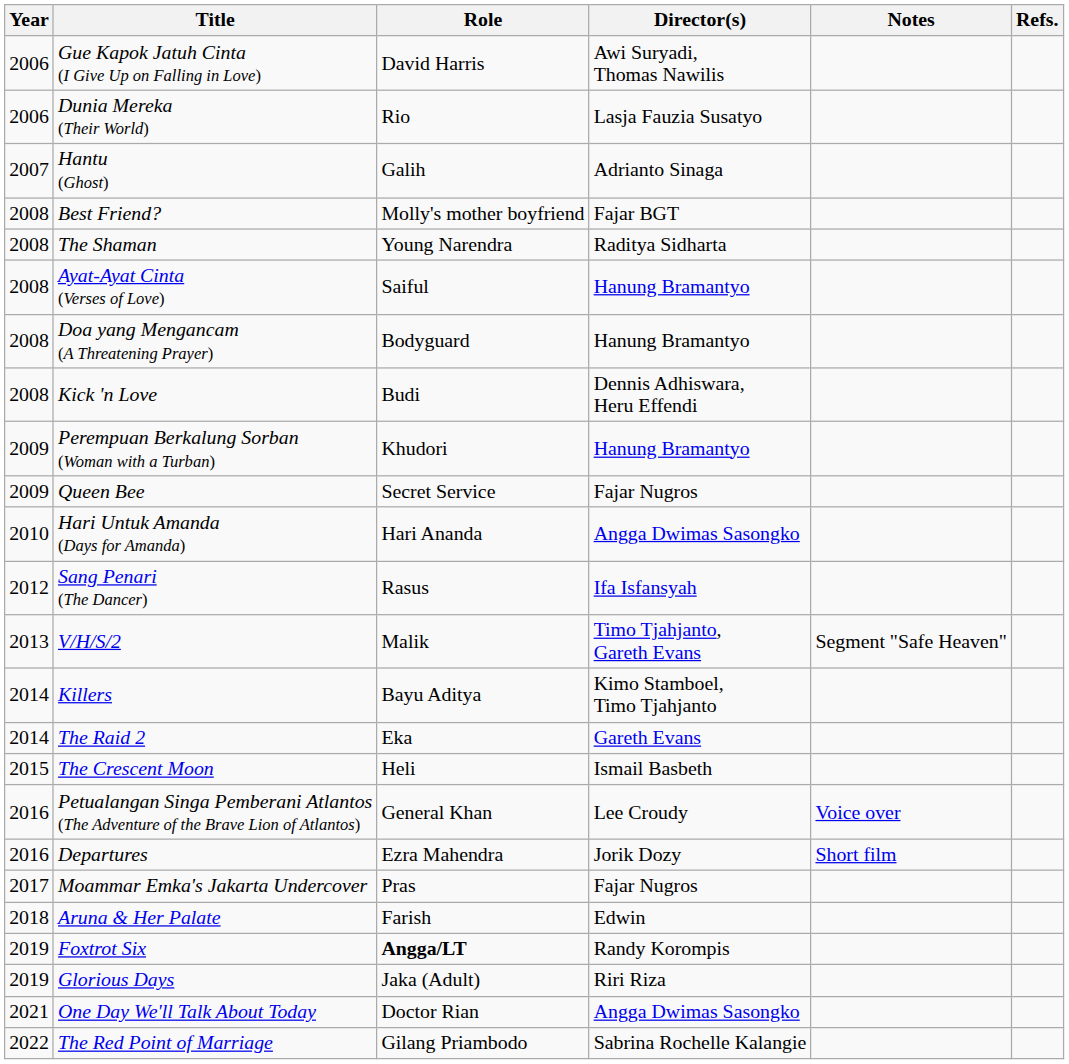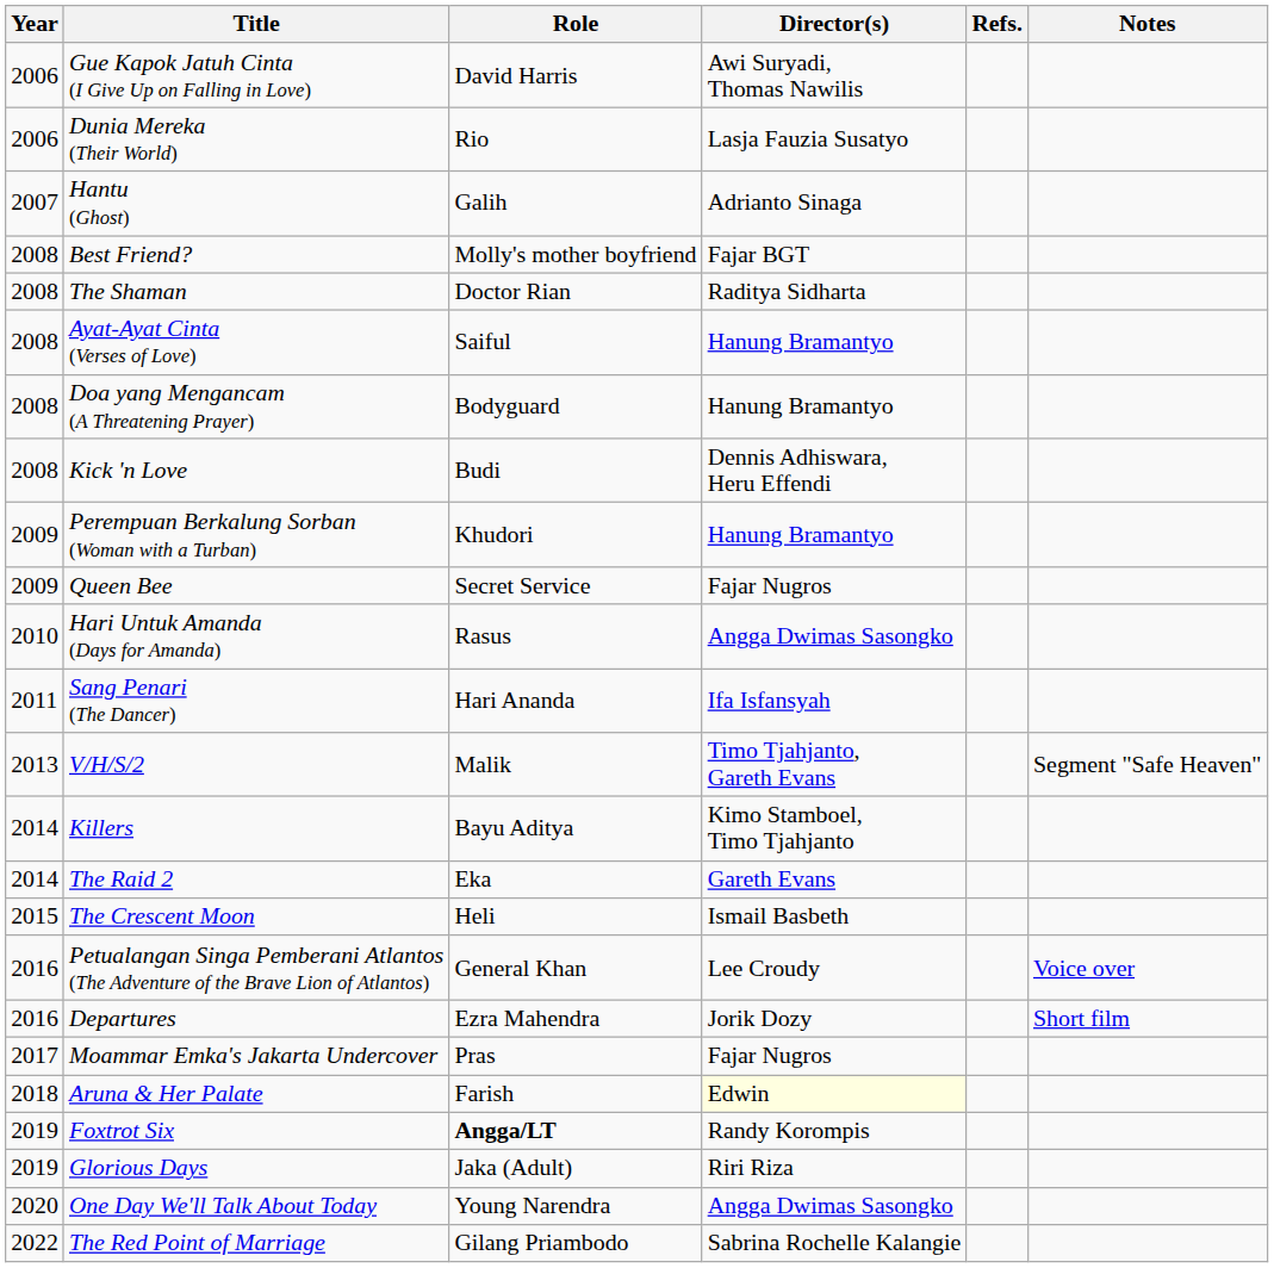 <table class="wikitable sortable">
 <tr>
 <th>Year</th>
 <th>Title</th>
 <th>Role</th>
 <th>Director(s)</th>
+<th class="unsortable">Refs.</th>
 <th class="unsortable">Notes</th>
-<th class="unsortable">Refs.</th>
 </tr>
 <tr>
 <td>2006</td>
 <td><em>Gue Kapok Jatuh Cinta</em> <br><small>(<em>I Give Up on Falling in Love</em>)</small></td>
 <td>David Harris</td>
 <td>Awi Suryadi,<br>Thomas Nawilis</td>
+<td align="center"></td>
 <td></td>
-<td align="center"></td>
 </tr>
 <tr>
 <td>2006</td>
 <td><em>Dunia Mereka</em> <br><small>(<em>Their World</em>)</small></td>
 <td>Rio</td>
 <td>Lasja Fauzia Susatyo</td>
+<td align="center"></td>
 <td></td>
-<td align="center"></td>
 </tr>
 <tr>
 <td>2007</td>
 <td><em>Hantu</em> <br><small>(<em>Ghost</em>)</small></td>
 <td>Galih</td>
 <td>Adrianto Sinaga</td>
+<td align="center"></td>
 <td></td>
-<td align="center"></td>
 </tr>
 <tr>
 <td>2008</td>
 <td><em>Best Friend?</em></td>
 <td>Molly's mother boyfriend</td>
 <td>Fajar BGT</td>
+<td align="center"></td>
 <td></td>
-<td align="center"></td>
 </tr>
 <tr>
 <td>2008</td>
 <td><em>The Shaman</em></td>
-<td>Young Narendra</td>
+<td>Doctor Rian</td>
 <td>Raditya Sidharta</td>
+<td align="center"></td>
 <td></td>
-<td align="center"></td>
 </tr>
 <tr>
 <td>2008</td>
 <td><em><a href='#'>Ayat-Ayat Cinta</a></em> <br><small>(<em>Verses of Love</em>)</small></td>
 <td>Saiful</td>
 <td><a href='#'>Hanung Bramantyo</a></td>
+<td align="center"></td>
 <td></td>
-<td align="center"></td>
 </tr>
 <tr>
 <td>2008</td>
 <td><em>Doa yang Mengancam</em> <br><small>(<em>A Threatening Prayer</em>)</small></td>
 <td>Bodyguard</td>
 <td>Hanung Bramantyo</td>
+<td align="center"></td>
 <td></td>
-<td align="center"></td>
 </tr>
 <tr>
 <td>2008</td>
 <td><em>Kick 'n Love</em></td>
 <td>Budi</td>
 <td>Dennis Adhiswara,<br>Heru Effendi</td>
+<td align="center"></td>
 <td></td>
-<td align="center"></td>
 </tr>
 <tr>
 <td>2009</td>
 <td><em>Perempuan Berkalung Sorban</em> <br><small>(<em>Woman with a Turban</em>)</small></td>
 <td>Khudori</td>
 <td><a href='#'>Hanung Bramantyo</a></td>
+<td align="center"></td>
 <td></td>
-<td align="center"></td>
 </tr>
 <tr>
 <td>2009</td>
 <td><em>Queen Bee</em></td>
 <td>Secret Service</td>
 <td>Fajar Nugros</td>
+<td align="center"></td>
 <td></td>
-<td align="center"></td>
 </tr>
 <tr>
 <td>2010</td>
 <td><em>Hari Untuk Amanda</em> <br><small>(<em>Days for Amanda</em>)</small></td>
-<td>Hari Ananda</td>
+<td>Rasus</td>
 <td><a href='#'>Angga Dwimas Sasongko</a></td>
+<td align="center"></td>
 <td></td>
-<td align="center"></td>
 </tr>
 <tr>
-<td>2012</td>
+<td>2011</td>
 <td><em><a href='#'>Sang Penari</a></em> <br><small>(<em>The Dancer</em>)</small></td>
-<td>Rasus</td>
+<td>Hari Ananda</td>
 <td><a href='#'>Ifa Isfansyah</a></td>
+<td align="center"></td>
 <td></td>
-<td align="center"></td>
 </tr>
 <tr>
 <td>2013</td>
 <td><em><a href='#'>V/H/S/2</a></em></td>
 <td>Malik</td>
 <td><a href='#'>Timo Tjahjanto</a>, <br><a href='#'>Gareth Evans</a></td>
+<td align="center"></td>
 <td>Segment "Safe Heaven"</td>
-<td align="center"></td>
 </tr>
 <tr>
 <td>2014</td>
 <td><em><a href='#'>Killers</a></em></td>
 <td>Bayu Aditya</td>
 <td>Kimo Stamboel,<br>Timo Tjahjanto</td>
+<td align="center"></td>
 <td></td>
-<td align="center"></td>
 </tr>
 <tr>
 <td>2014</td>
 <td><em><a href='#'>The Raid 2</a></em></td>
 <td>Eka</td>
 <td><a href='#'>Gareth Evans</a></td>
+<td align="center"></td>
 <td></td>
-<td align="center"></td>
 </tr>
 <tr>
 <td>2015</td>
 <td><em><a href='#'>The Crescent Moon</a></em></td>
 <td>Heli</td>
 <td>Ismail Basbeth</td>
+<td align="center"></td>
 <td></td>
-<td align="center"></td>
 </tr>
 <tr>
 <td>2016</td>
 <td><em>Petualangan Singa Pemberani Atlantos</em> <br><small>(<em>The Adventure of the Brave Lion of Atlantos</em>)</small></td>
 <td>General Khan</td>
 <td>Lee Croudy</td>
+<td align="center"></td>
 <td><a href='#'>Voice over</a></td>
-<td align="center"></td>
 </tr>
 <tr>
 <td>2016</td>
 <td><em>Departures</em></td>
 <td>Ezra Mahendra</td>
 <td>Jorik Dozy</td>
+<td align="center"></td>
 <td><a href='#'>Short film</a></td>
-<td align="center"></td>
 </tr>
 <tr>
 <td>2017</td>
 <td><em>Moammar Emka's Jakarta Undercover</em></td>
 <td>Pras</td>
 <td>Fajar Nugros</td>
+<td align="center"></td>
 <td></td>
-<td align="center"></td>
 </tr>
 <tr>
 <td>2018</td>
 <td><em><a href='#'>Aruna & Her Palate</a></em></td>
 <td>Farish</td>
-<td>Edwin</td>
+<td style="background: lightyellow;">Edwin</td>
 <td></td>
 <td></td>
 </tr>
 <tr>
 <td>2019</td>
 <td><em><a href='#'>Foxtrot Six</a></em></td>
 <td><strong>Angga/LT</strong></td>
 <td>Randy Korompis</td>
+<td align="center"><br></td>
 <td></td>
-<td align="center"><br></td>
 </tr>
 <tr>
 <td>2019</td>
 <td><em><a href='#'>Glorious Days</a></em></td>
 <td>Jaka (Adult)</td>
 <td>Riri Riza</td>
 <td></td>
 <td></td>
 </tr>
 <tr>
-<td>2021</td>
+<td>2020</td>
 <td><em><a href='#'>One Day We'll Talk About Today</a></em></td>
-<td>Doctor Rian</td>
+<td>Young Narendra</td>
 <td><a href='#'>Angga Dwimas Sasongko</a></td>
 <td></td>
 <td></td>
 </tr>
 <tr>
 <td>2022</td>
 <td><em><a href='#'>The Red Point of Marriage</a></em></td>
 <td>Gilang Priambodo</td>
 <td>Sabrina Rochelle Kalangie</td>
 <td></td>
 <td></td>
 </tr>
 </table>
